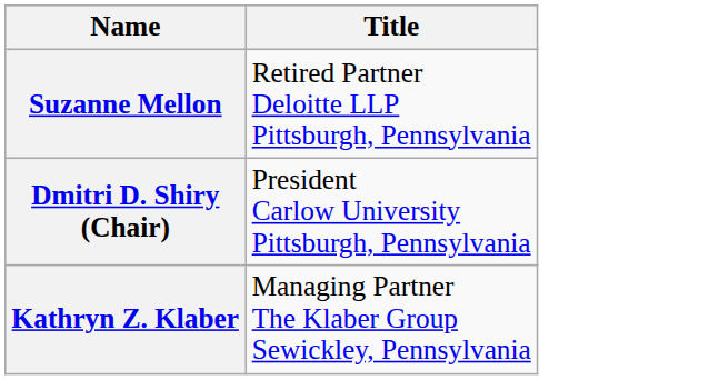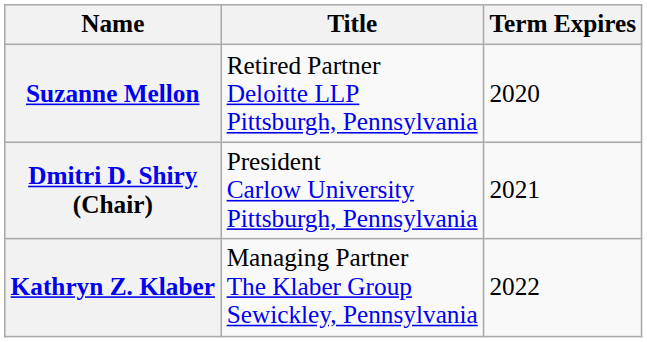 <table class="wikitable sortable">
 <tr>
 <th>Name</th>
 <th>Title</th>
+<th>Term Expires</th>
 </tr>
 <tr>
 <th><a href='#'>Suzanne Mellon</a></th>
 <td>Retired Partner<br><a href='#'>Deloitte LLP</a><br><a href='#'>Pittsburgh, Pennsylvania</a></td>
+<td>2020</td>
 </tr>
 <tr>
 <th><a href='#'>Dmitri D. Shiry</a><br>(Chair)</th>
 <td>President<br><a href='#'>Carlow University</a><br><a href='#'>Pittsburgh, Pennsylvania</a></td>
+<td>2021</td>
 </tr>
 <tr>
 <th><a href='#'>Kathryn Z. Klaber</a></th>
 <td>Managing Partner<br><a href='#'>The Klaber Group</a><br><a href='#'>Sewickley, Pennsylvania</a></td>
+<td>2022</td>
 </tr>
 </table>
